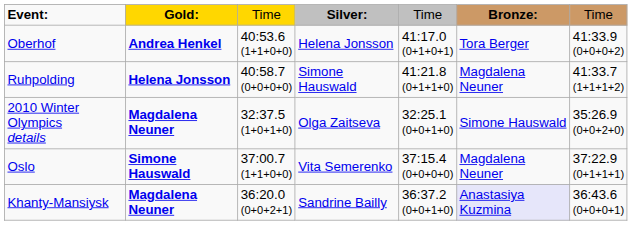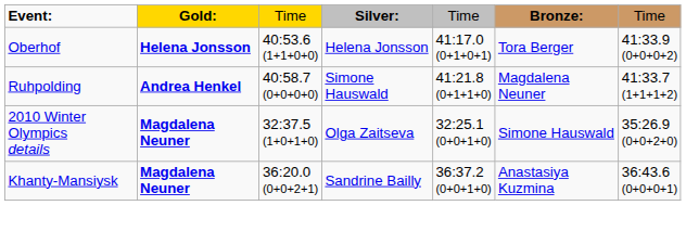 <table class="wikitable" width=85%>
 <tr>
 <td><strong>Event:</strong></td>
 <td style="text-align:center;background-color:gold;"><strong>Gold:</strong></td>
 <td style="text-align:center;background-color:gold;">Time</td>
 <td style="text-align:center;background-color:silver;"><strong>Silver:</strong></td>
 <td style="text-align:center;background-color:silver;">Time</td>
 <td style="text-align:center;background-color:#CC9966;"><strong>Bronze:</strong></td>
 <td style="text-align:center;background-color:#CC9966;">Time</td>
 </tr>
 <tr>
 <td><a href='#'>Oberhof</a><br></td>
-<td><strong><a href='#'>Andrea Henkel</a></strong><br><small></small></td>
+<td><strong><a href='#'>Helena Jonsson</a></strong><br><small></small></td>
 <td>40:53.6<br><small>(1+1+0+0)</small></td>
 <td><a href='#'>Helena Jonsson</a><br><small></small></td>
 <td>41:17.0<br><small>(0+1+0+1)</small></td>
 <td><a href='#'>Tora Berger</a><br><small></small></td>
 <td>41:33.9<br><small>(0+0+0+2)</small></td>
 </tr>
 <tr>
 <td><a href='#'>Ruhpolding</a><br></td>
-<td><strong><a href='#'>Helena Jonsson</a></strong><br><small></small></td>
+<td><strong><a href='#'>Andrea Henkel</a></strong><br><small></small></td>
 <td>40:58.7<br><small>(0+0+0+0)</small></td>
 <td><a href='#'>Simone Hauswald</a><br><small></small></td>
 <td>41:21.8<br><small>(0+1+1+0)</small></td>
 <td><a href='#'>Magdalena Neuner</a><br><small></small></td>
 <td>41:33.7<br><small>(1+1+1+2)</small></td>
 </tr>
 <tr>
 <td><a href='#'>2010 Winter Olympics</a><br><em><a href='#'>details</a></em></td>
 <td><strong><a href='#'>Magdalena Neuner</a></strong><br><small></small></td>
 <td>32:37.5<br><small>(1+0+1+0)</small></td>
 <td><a href='#'>Olga Zaitseva</a><br><small></small></td>
 <td>32:25.1<br><small>(0+0+1+0)</small></td>
 <td><a href='#'>Simone Hauswald</a><br><small></small></td>
 <td>35:26.9<br><small>(0+0+2+0)</small></td>
 </tr>
 <tr>
-<td><a href='#'>Oslo</a><br></td>
-<td><strong><a href='#'>Simone Hauswald</a></strong><br><small></small></td>
-<td>37:00.7<br><small>(1+1+0+0)</small></td>
-<td><a href='#'>Vita Semerenko</a><br><small></small></td>
-<td>37:15.4<br><small>(0+0+0+0)</small></td>
-<td><a href='#'>Magdalena Neuner</a><br><small></small></td>
-<td>37:22.9<br><small>(0+1+1+1)</small></td>
-</tr>
-<tr>
 <td><a href='#'>Khanty-Mansiysk</a><br></td>
 <td><strong><a href='#'>Magdalena Neuner</a></strong><br><small></small></td>
 <td>36:20.0<br><small>(0+0+2+1)</small></td>
 <td><a href='#'>Sandrine Bailly</a><br><small></small></td>
 <td>36:37.2<br><small>(0+0+1+0)</small></td>
-<td style="background: lavender;"><a href='#'>Anastasiya Kuzmina</a><br><small></small></td>
+<td><a href='#'>Anastasiya Kuzmina</a><br><small></small></td>
 <td>36:43.6<br><small>(0+0+0+1)</small></td>
 </tr>
 </table>
